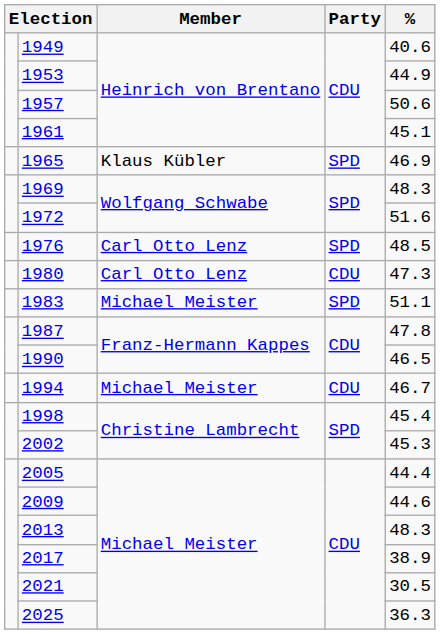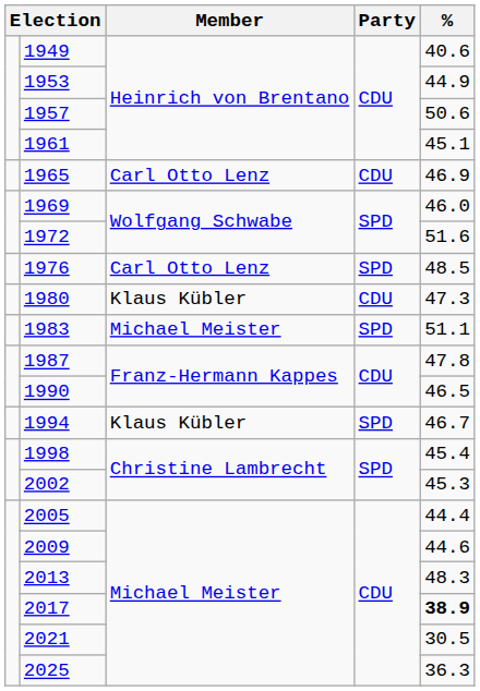 <table class=wikitable>
 <tr>
 <th colspan=2>Election</th>
 <th>Member</th>
 <th>Party</th>
 <th>%</th>
 </tr>
 <tr>
 <td rowspan=4 bgcolor=></td>
 <td><a href='#'>1949</a></td>
 <td rowspan=4><a href='#'>Heinrich von Brentano</a></td>
 <td rowspan=4><a href='#'>CDU</a></td>
 <td align=right>40.6</td>
 </tr>
 <tr>
 <td><a href='#'>1953</a></td>
 <td align=right>44.9</td>
 </tr>
 <tr>
 <td><a href='#'>1957</a></td>
 <td align=right>50.6</td>
 </tr>
 <tr>
 <td><a href='#'>1961</a></td>
 <td align=right>45.1</td>
 </tr>
 <tr>
 <td bgcolor=></td>
 <td><a href='#'>1965</a></td>
-<td>Klaus Kübler</td>
-<td><a href='#'>SPD</a></td>
+<td><a href='#'>Carl Otto Lenz</a></td>
+<td><a href='#'>CDU</a></td>
 <td align=right>46.9</td>
 </tr>
 <tr>
 <td rowspan=2 bgcolor=></td>
 <td><a href='#'>1969</a></td>
 <td rowspan=2><a href='#'>Wolfgang Schwabe</a></td>
 <td rowspan=2><a href='#'>SPD</a></td>
-<td align=right>48.3</td>
+<td align=right>46.0</td>
 </tr>
 <tr>
 <td><a href='#'>1972</a></td>
 <td align=right>51.6</td>
 </tr>
 <tr>
 <td bgcolor=></td>
 <td><a href='#'>1976</a></td>
 <td><a href='#'>Carl Otto Lenz</a></td>
 <td><a href='#'>SPD</a></td>
 <td align=right>48.5</td>
 </tr>
 <tr>
 <td bgcolor=></td>
 <td><a href='#'>1980</a></td>
-<td><a href='#'>Carl Otto Lenz</a></td>
+<td>Klaus Kübler</td>
 <td><a href='#'>CDU</a></td>
 <td align=right>47.3</td>
 </tr>
 <tr>
 <td bgcolor=></td>
 <td><a href='#'>1983</a></td>
 <td><a href='#'>Michael Meister</a></td>
 <td><a href='#'>SPD</a></td>
 <td align=right>51.1</td>
 </tr>
 <tr>
 <td rowspan=2 bgcolor=></td>
 <td><a href='#'>1987</a></td>
 <td rowspan=2><a href='#'>Franz-Hermann Kappes</a></td>
 <td rowspan=2><a href='#'>CDU</a></td>
 <td align=right>47.8</td>
 </tr>
 <tr>
 <td><a href='#'>1990</a></td>
 <td align=right>46.5</td>
 </tr>
 <tr>
 <td bgcolor=></td>
 <td><a href='#'>1994</a></td>
-<td><a href='#'>Michael Meister</a></td>
-<td><a href='#'>CDU</a></td>
+<td>Klaus Kübler</td>
+<td><a href='#'>SPD</a></td>
 <td align=right>46.7</td>
 </tr>
 <tr>
 <td rowspan=2 bgcolor=></td>
 <td><a href='#'>1998</a></td>
 <td rowspan=2><a href='#'>Christine Lambrecht</a></td>
 <td rowspan=2><a href='#'>SPD</a></td>
 <td align=right>45.4</td>
 </tr>
 <tr>
 <td><a href='#'>2002</a></td>
 <td align=right>45.3</td>
 </tr>
 <tr>
 <td rowspan=6 bgcolor=></td>
 <td><a href='#'>2005</a></td>
 <td rowspan=6><a href='#'>Michael Meister</a></td>
 <td rowspan=6><a href='#'>CDU</a></td>
 <td align=right>44.4</td>
 </tr>
 <tr>
 <td><a href='#'>2009</a></td>
 <td align=right>44.6</td>
 </tr>
 <tr>
 <td><a href='#'>2013</a></td>
 <td align=right>48.3</td>
 </tr>
 <tr>
 <td><a href='#'>2017</a></td>
-<td align=right>38.9</td>
+<td align=right><strong>38.9</strong></td>
 </tr>
 <tr>
 <td><a href='#'>2021</a></td>
 <td align=right>30.5</td>
 </tr>
 <tr>
 <td><a href='#'>2025</a></td>
 <td align=right>36.3</td>
 </tr>
 </table>
